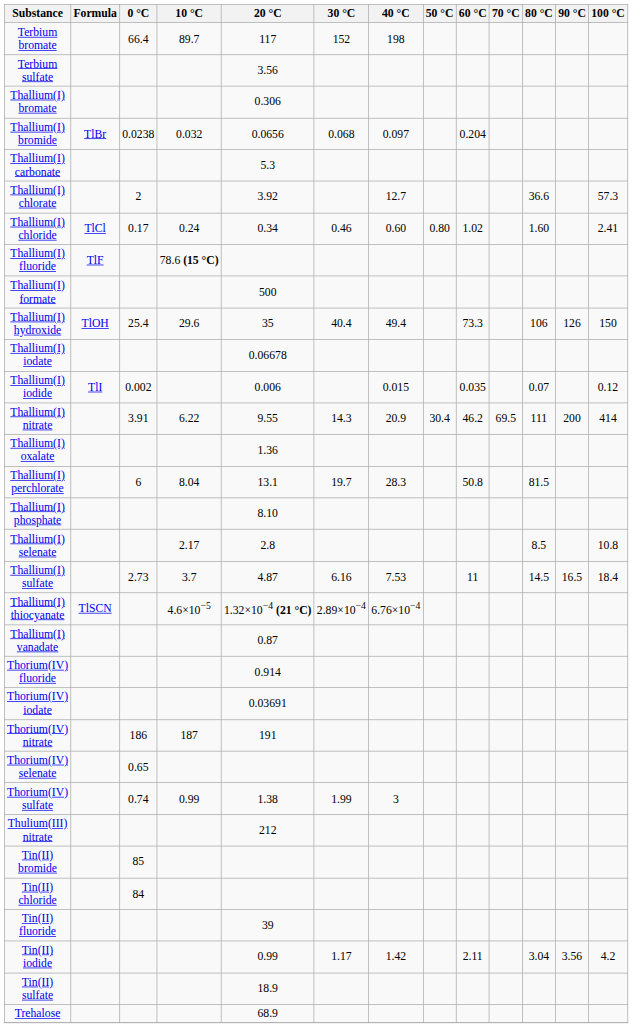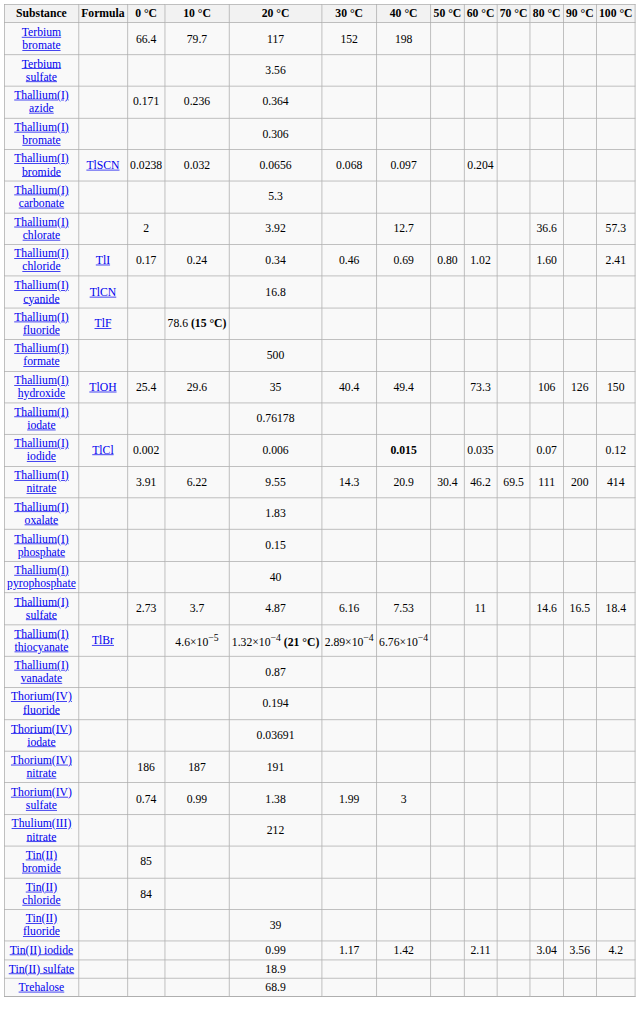 <table class="wikitable sticky-header sortable" style="text-align:center;font-size: 10ml;">
 <tr>
 <th scope="col" style="width: 4em;">Substance</th>
 <th scope="col" class="unsortable" style="width: 3em;">Formula</th>
 <th scope="col">0 °C</th>
 <th scope="col">10 °C</th>
 <th scope="col">20 °C</th>
 <th scope="col">30 °C</th>
 <th scope="col">40 °C</th>
 <th>50 °C</th>
 <th>60 °C</th>
 <th>70 °C</th>
 <th>80 °C</th>
 <th>90 °C</th>
 <th>100 °C</th>
 </tr>
 <tr>
 <td><a href='#'>Terbium bromate</a></td>
 <td><a href='#'></a></td>
 <td>66.4</td>
-<td>89.7</td>
+<td>79.7</td>
 <td>117</td>
 <td>152</td>
 <td>198</td>
 <td></td>
 <td></td>
 <td></td>
 <td></td>
 <td></td>
 <td></td>
 </tr>
 <tr>
 <td><a href='#'>Terbium sulfate</a></td>
 <td><a href='#'></a></td>
 <td></td>
 <td></td>
 <td>3.56</td>
 <td></td>
 <td></td>
 <td></td>
 <td></td>
 <td></td>
 <td></td>
 <td></td>
 <td></td>
 </tr>
 <tr>
+<td><a href='#'>Thallium(I) azide</a></td>
+<td><a href='#'></a></td>
+<td>0.171</td>
+<td>0.236</td>
+<td>0.364</td>
+<td></td>
+<td></td>
+<td></td>
+<td></td>
+<td></td>
+<td></td>
+<td></td>
+<td></td>
+</tr>
+<tr>
 <td><a href='#'>Thallium(I) bromate</a></td>
 <td><a href='#'></a></td>
 <td></td>
 <td></td>
 <td>0.306</td>
 <td></td>
 <td></td>
 <td></td>
 <td></td>
 <td></td>
 <td></td>
 <td></td>
 <td></td>
 </tr>
 <tr>
 <td><a href='#'>Thallium(I) bromide</a></td>
-<td><a href='#'>TlBr</a></td>
+<td><a href='#'>TlSCN</a></td>
 <td>0.0238</td>
 <td>0.032</td>
 <td>0.0656</td>
 <td>0.068</td>
 <td>0.097</td>
 <td></td>
 <td>0.204</td>
 <td></td>
 <td></td>
 <td></td>
 <td></td>
 </tr>
 <tr>
 <td><a href='#'>Thallium(I) carbonate</a></td>
 <td><a href='#'></a></td>
 <td></td>
 <td></td>
 <td>5.3</td>
 <td></td>
 <td></td>
 <td></td>
 <td></td>
 <td></td>
 <td></td>
 <td></td>
 <td></td>
 </tr>
 <tr>
 <td><a href='#'>Thallium(I) chlorate</a></td>
 <td><a href='#'></a></td>
 <td>2</td>
 <td></td>
 <td>3.92</td>
 <td></td>
 <td>12.7</td>
 <td></td>
 <td></td>
 <td></td>
 <td>36.6</td>
 <td></td>
 <td>57.3</td>
 </tr>
 <tr>
 <td><a href='#'>Thallium(I) chloride</a></td>
-<td><a href='#'>TlCl</a></td>
+<td><a href='#'>TlI</a></td>
 <td>0.17</td>
 <td>0.24</td>
 <td>0.34</td>
 <td>0.46</td>
-<td>0.60</td>
+<td>0.69</td>
 <td>0.80</td>
 <td>1.02</td>
 <td></td>
 <td>1.60</td>
 <td></td>
 <td>2.41</td>
+</tr>
+<tr>
+<td><a href='#'>Thallium(I) cyanide</a></td>
+<td><a href='#'>TlCN</a></td>
+<td></td>
+<td></td>
+<td>16.8</td>
+<td></td>
+<td></td>
+<td></td>
+<td></td>
+<td></td>
+<td></td>
+<td></td>
+<td></td>
 </tr>
 <tr>
 <td><a href='#'>Thallium(I) fluoride</a></td>
 <td><a href='#'>TlF</a></td>
 <td></td>
 <td>78.6 <strong>(15 °C)</strong></td>
 <td></td>
 <td></td>
 <td></td>
 <td></td>
 <td></td>
 <td></td>
 <td></td>
 <td></td>
 </tr>
 <tr>
 <td><a href='#'>Thallium(I) formate</a></td>
 <td><a href='#'></a></td>
 <td></td>
 <td></td>
 <td>500</td>
 <td></td>
 <td></td>
 <td></td>
 <td></td>
 <td></td>
 <td></td>
 <td></td>
 <td></td>
 </tr>
 <tr>
 <td><a href='#'>Thallium(I) hydroxide</a></td>
 <td><a href='#'>TlOH</a></td>
 <td>25.4</td>
 <td>29.6</td>
 <td>35</td>
 <td>40.4</td>
 <td>49.4</td>
 <td></td>
 <td>73.3</td>
 <td></td>
 <td>106</td>
 <td>126</td>
 <td>150</td>
 </tr>
 <tr>
 <td><a href='#'>Thallium(I) iodate</a></td>
 <td><a href='#'></a></td>
 <td></td>
 <td></td>
-<td>0.06678</td>
+<td>0.76178</td>
 <td></td>
 <td></td>
 <td></td>
 <td></td>
 <td></td>
 <td></td>
 <td></td>
 <td></td>
 </tr>
 <tr>
 <td><a href='#'>Thallium(I) iodide</a></td>
-<td><a href='#'>TlI</a></td>
+<td><a href='#'>TlCl</a></td>
 <td>0.002</td>
 <td></td>
 <td>0.006</td>
 <td></td>
-<td>0.015</td>
+<td><strong>0.015</strong></td>
 <td></td>
 <td>0.035</td>
 <td></td>
 <td>0.07</td>
 <td></td>
 <td>0.12</td>
 </tr>
 <tr>
 <td><a href='#'>Thallium(I) nitrate</a></td>
 <td><a href='#'></a></td>
 <td>3.91</td>
 <td>6.22</td>
 <td>9.55</td>
 <td>14.3</td>
 <td>20.9</td>
 <td>30.4</td>
 <td>46.2</td>
 <td>69.5</td>
 <td>111</td>
 <td>200</td>
 <td>414</td>
 </tr>
 <tr>
 <td><a href='#'>Thallium(I) oxalate</a></td>
 <td><a href='#'></a></td>
 <td></td>
 <td></td>
-<td>1.36</td>
+<td>1.83</td>
 <td></td>
 <td></td>
 <td></td>
 <td></td>
 <td></td>
 <td></td>
 <td></td>
 <td></td>
 </tr>
 <tr>
-<td><a href='#'>Thallium(I) perchlorate</a></td>
-<td><a href='#'></a></td>
-<td>6</td>
-<td>8.04</td>
-<td>13.1</td>
-<td>19.7</td>
-<td>28.3</td>
-<td></td>
-<td>50.8</td>
-<td></td>
-<td>81.5</td>
-<td></td>
-<td></td>
-</tr>
-<tr>
 <td><a href='#'>Thallium(I) phosphate</a></td>
 <td><a href='#'></a></td>
 <td></td>
 <td></td>
-<td>8.10</td>
+<td>0.15</td>
 <td></td>
 <td></td>
 <td></td>
 <td></td>
 <td></td>
 <td></td>
 <td></td>
 <td></td>
 </tr>
 <tr>
-<td><a href='#'>Thallium(I) selenate</a></td>
+<td><a href='#'>Thallium(I) pyrophosphate</a></td>
 <td><a href='#'></a></td>
 <td></td>
-<td>2.17</td>
-<td>2.8</td>
+<td></td>
+<td>40</td>
 <td></td>
 <td></td>
 <td></td>
 <td></td>
 <td></td>
-<td>8.5</td>
 <td></td>
-<td>10.8</td>
+<td></td>
+<td></td>
 </tr>
 <tr>
 <td><a href='#'>Thallium(I) sulfate</a></td>
 <td><a href='#'></a></td>
 <td>2.73</td>
 <td>3.7</td>
 <td>4.87</td>
 <td>6.16</td>
 <td>7.53</td>
 <td></td>
 <td>11</td>
 <td></td>
-<td>14.5</td>
+<td>14.6</td>
 <td>16.5</td>
 <td>18.4</td>
 </tr>
 <tr>
 <td><a href='#'>Thallium(I) thiocyanate</a></td>
-<td><a href='#'>TlSCN</a></td>
+<td><a href='#'>TlBr</a></td>
 <td></td>
 <td>4.6×10<sup>−5</sup></td>
 <td>1.32×10<sup>−4</sup> <strong>(21 °C)</strong></td>
 <td>2.89×10<sup>−4</sup></td>
 <td>6.76×10<sup>−4</sup></td>
 <td></td>
 <td></td>
 <td></td>
 <td></td>
 <td></td>
 </tr>
 <tr>
 <td><a href='#'>Thallium(I) vanadate</a></td>
 <td><a href='#'></a></td>
 <td></td>
 <td></td>
 <td>0.87</td>
 <td></td>
 <td></td>
 <td></td>
 <td></td>
 <td></td>
 <td></td>
 <td></td>
 <td></td>
 </tr>
 <tr>
 <td><a href='#'>Thorium(IV) fluoride</a></td>
 <td><a href='#'></a></td>
 <td></td>
 <td></td>
-<td>0.914</td>
+<td>0.194</td>
 <td></td>
 <td></td>
 <td></td>
 <td></td>
 <td></td>
 <td></td>
 <td></td>
 <td></td>
 </tr>
 <tr>
 <td><a href='#'>Thorium(IV) iodate</a></td>
 <td><a href='#'></a></td>
 <td></td>
 <td></td>
 <td>0.03691</td>
 <td></td>
 <td></td>
 <td></td>
 <td></td>
 <td></td>
 <td></td>
 <td></td>
 <td></td>
 </tr>
 <tr>
 <td><a href='#'>Thorium(IV) nitrate</a></td>
 <td><a href='#'></a></td>
 <td>186</td>
 <td>187</td>
 <td>191</td>
-<td></td>
-<td></td>
-<td></td>
-<td></td>
-<td></td>
-<td></td>
-<td></td>
-<td></td>
-</tr>
-<tr>
-<td><a href='#'>Thorium(IV) selenate</a></td>
-<td><a href='#'></a></td>
-<td>0.65</td>
-<td></td>
-<td></td>
 <td></td>
 <td></td>
 <td></td>
 <td></td>
 <td></td>
 <td></td>
 <td></td>
 <td></td>
 </tr>
 <tr>
 <td><a href='#'>Thorium(IV) sulfate</a></td>
 <td><a href='#'></a></td>
 <td>0.74</td>
 <td>0.99</td>
 <td>1.38</td>
 <td>1.99</td>
 <td>3</td>
 <td></td>
 <td></td>
 <td></td>
 <td></td>
 <td></td>
 <td></td>
 </tr>
 <tr>
 <td><a href='#'>Thulium(III) nitrate</a></td>
 <td><a href='#'></a></td>
 <td></td>
 <td></td>
 <td>212</td>
 <td></td>
 <td></td>
 <td></td>
 <td></td>
 <td></td>
 <td></td>
 <td></td>
 <td></td>
 </tr>
 <tr>
 <td><a href='#'>Tin(II) bromide</a></td>
 <td><a href='#'></a></td>
 <td>85</td>
 <td></td>
 <td></td>
 <td></td>
 <td></td>
 <td></td>
 <td></td>
 <td></td>
 <td></td>
 <td></td>
 <td></td>
 </tr>
 <tr>
 <td><a href='#'>Tin(II) chloride</a></td>
 <td><a href='#'></a></td>
 <td>84</td>
 <td></td>
 <td></td>
 <td></td>
 <td></td>
 <td></td>
 <td></td>
 <td></td>
 <td></td>
 <td></td>
 <td></td>
 </tr>
 <tr>
 <td><a href='#'>Tin(II) fluoride</a></td>
 <td><a href='#'></a></td>
 <td></td>
 <td></td>
 <td>39</td>
 <td></td>
 <td></td>
 <td></td>
 <td></td>
 <td></td>
 <td></td>
 <td></td>
 <td></td>
 </tr>
 <tr>
 <td><a href='#'>Tin(II) iodide</a></td>
 <td><a href='#'></a></td>
 <td></td>
 <td></td>
 <td>0.99</td>
 <td>1.17</td>
 <td>1.42</td>
 <td></td>
 <td>2.11</td>
 <td></td>
 <td>3.04</td>
 <td>3.56</td>
 <td>4.2</td>
 </tr>
 <tr>
 <td><a href='#'>Tin(II) sulfate</a></td>
 <td><a href='#'></a></td>
 <td></td>
 <td></td>
 <td>18.9</td>
 <td></td>
 <td></td>
 <td></td>
 <td></td>
 <td></td>
 <td></td>
 <td></td>
 <td></td>
 </tr>
 <tr>
 <td><a href='#'>Trehalose</a></td>
 <td><a href='#'></a></td>
 <td></td>
 <td></td>
 <td>68.9</td>
 <td></td>
 <td></td>
 <td></td>
 <td></td>
 <td></td>
 <td></td>
 <td></td>
 <td></td>
 </tr>
 <tr>
 </tr>
 </table>
